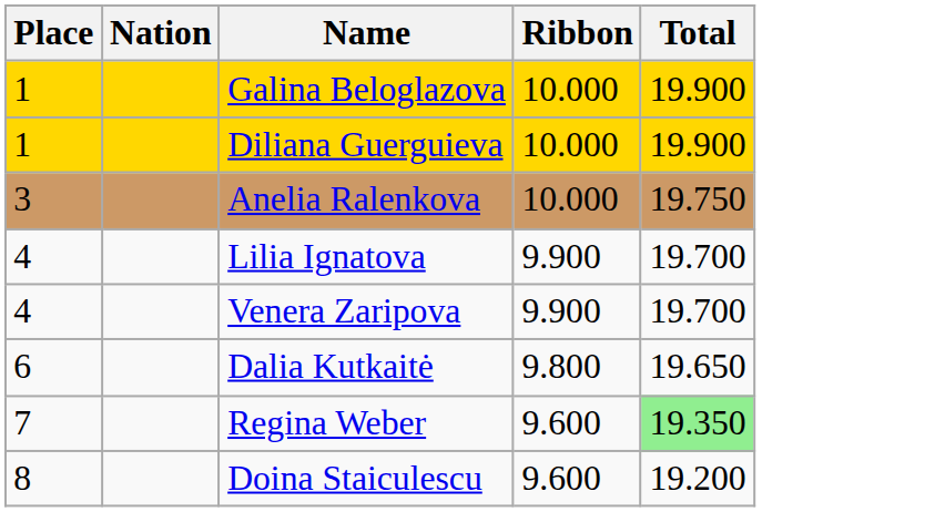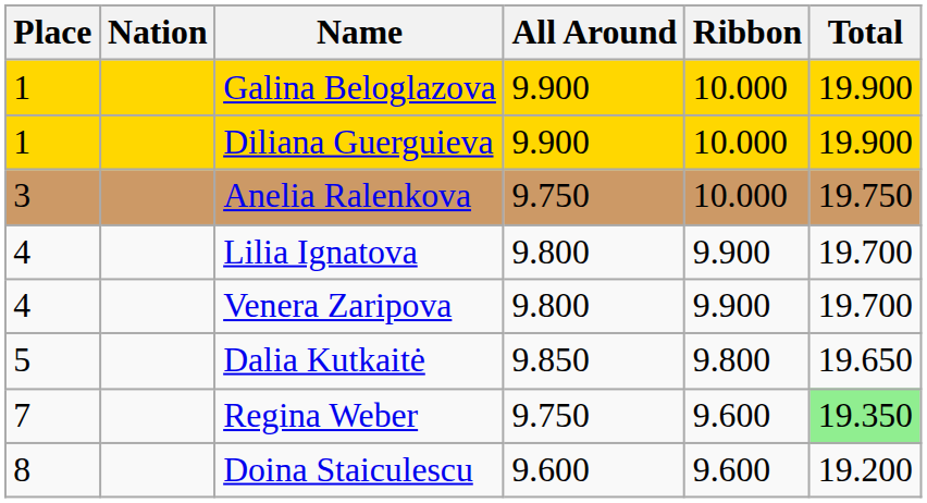 <table class="wikitable">
 <tr>
 <th>Place</th>
 <th>Nation</th>
 <th>Name</th>
+<th>All Around</th>
 <th>Ribbon</th>
 <th>Total</th>
 </tr>
 <tr bgcolor=gold>
 <td>1</td>
 <td></td>
 <td><a href='#'>Galina Beloglazova</a></td>
+<td>9.900</td>
 <td>10.000</td>
 <td>19.900</td>
 </tr>
 <tr bgcolor=gold>
 <td>1</td>
 <td></td>
 <td><a href='#'>Diliana Guerguieva</a></td>
+<td>9.900</td>
 <td>10.000</td>
 <td>19.900</td>
 </tr>
 <tr bgcolor=cc9966>
 <td>3</td>
 <td></td>
 <td><a href='#'>Anelia Ralenkova</a></td>
+<td>9.750</td>
 <td>10.000</td>
 <td>19.750</td>
 </tr>
 <tr>
 <td>4</td>
 <td></td>
 <td><a href='#'>Lilia Ignatova</a></td>
+<td>9.800</td>
 <td>9.900</td>
 <td>19.700</td>
 </tr>
 <tr>
 <td>4</td>
 <td></td>
 <td><a href='#'>Venera Zaripova</a></td>
+<td>9.800</td>
 <td>9.900</td>
 <td>19.700</td>
 </tr>
 <tr>
-<td>6</td>
+<td>5</td>
 <td></td>
 <td><a href='#'>Dalia Kutkaitė</a></td>
+<td>9.850</td>
 <td>9.800</td>
 <td>19.650</td>
 </tr>
 <tr>
 <td>7</td>
 <td></td>
 <td><a href='#'>Regina Weber</a></td>
+<td>9.750</td>
 <td>9.600</td>
 <td style="background: lightgreen;">19.350</td>
 </tr>
 <tr>
 <td>8</td>
 <td></td>
 <td><a href='#'>Doina Staiculescu</a></td>
 <td>9.600</td>
+<td>9.600</td>
 <td>19.200</td>
 </tr>
 </table>
